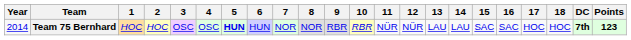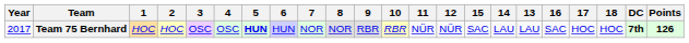 <table class="wikitable" style="text-align:center; font-size:85%">
 <tr>
 <th>Year</th>
 <th>Team</th>
 <th>1</th>
 <th>2</th>
 <th>3</th>
 <th>4</th>
 <th>5</th>
 <th>6</th>
 <th>7</th>
 <th>8</th>
 <th>9</th>
 <th>10</th>
 <th>11</th>
 <th>12</th>
+<th>15</th>
+<th>14</th>
 <th>13</th>
-<th>14</th>
-<th>15</th>
 <th>16</th>
 <th>17</th>
 <th>18</th>
 <th>DC</th>
 <th>Points</th>
 </tr>
 <tr>
-<td><a href='#'>2014</a></td>
+<td><a href='#'>2017</a></td>
 <th nowrap>Team 75 Bernhard</th>
 <td style="background:#FFDF9F;"><em><a href='#'>HOC</a></em><br></td>
 <td style="background:#FFFFBF;"><em><a href='#'>HOC</a></em><br></td>
 <td style="background:#EFCFFF;"><a href='#'>OSC</a><br></td>
 <td style="background:#DFFFDF;"><a href='#'>OSC</a><br></td>
 <td style="background:#DFFFDF;"><strong><a href='#'>HUN</a><br></strong></td>
 <td style="background:#CFCFFF;"><a href='#'>HUN</a><br></td>
 <td style="background:#DFFFDF;"><a href='#'>NOR</a><br></td>
 <td style="background:#DFDFDF;"><a href='#'>NOR</a><br></td>
 <td style="background:#DFDFDF;"><a href='#'>RBR</a><br></td>
 <td style="background:#FFFFBF;"><em><a href='#'>RBR</a></em><br></td>
 <td><a href='#'>NÜR</a></td>
 <td><a href='#'>NÜR</a></td>
+<td><a href='#'>SAC</a></td>
 <td><a href='#'>LAU</a></td>
 <td><a href='#'>LAU</a></td>
-<td><a href='#'>SAC</a></td>
 <td><a href='#'>SAC</a></td>
 <td><a href='#'>HOC</a></td>
 <td><a href='#'>HOC</a></td>
 <td style="background:#DFFFDF;"><strong>7th</strong></td>
-<td style="background:#DFFFDF;"><strong>123</strong></td>
+<td style="background:#DFFFDF;"><strong>126</strong></td>
 </tr>
 </table>
